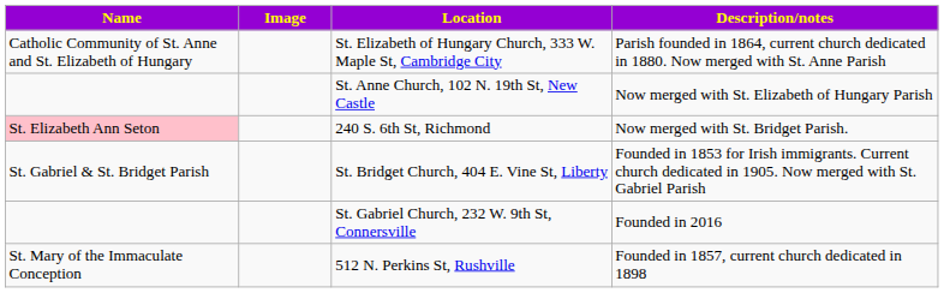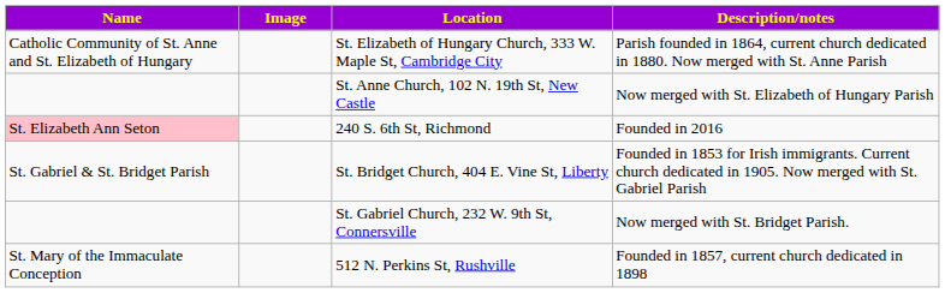 <table class="wikitable sortable" style="width:75%">
 <tr>
 <th style="background:darkviolet; color:yellow;" width="25%"><strong>Name</strong></th>
 <th style="background:darkviolet; color:yellow;" width="10%"><strong>Image</strong></th>
 <th style="background:darkviolet; color:yellow;" width="30%"><strong>Location</strong></th>
 <th style="background:darkviolet; color:yellow;" width="35%"><strong>Description/notes</strong></th>
 </tr>
 <tr>
 <td>Catholic Community of St. Anne and St. Elizabeth of Hungary</td>
 <td></td>
 <td>St. Elizabeth of Hungary Church, 333 W. Maple St, <a href='#'>Cambridge City</a></td>
 <td>Parish founded in 1864, current church dedicated in 1880. Now merged with St. Anne Parish</td>
 </tr>
 <tr>
 <td></td>
 <td></td>
 <td>St. Anne Church, 102 N. 19th St, <a href='#'>New Castle</a></td>
 <td>Now merged with St. Elizabeth of Hungary Parish</td>
 </tr>
 <tr>
 <td style="background: pink;">St. Elizabeth Ann Seton</td>
 <td></td>
 <td>240 S. 6th St, Richmond</td>
-<td>Now merged with St. Bridget Parish.</td>
+<td>Founded in 2016</td>
 </tr>
 <tr>
 <td>St. Gabriel & St. Bridget Parish</td>
 <td></td>
 <td>St. Bridget Church, 404 E. Vine St, <a href='#'>Liberty</a></td>
 <td>Founded in 1853 for Irish immigrants. Current church dedicated in 1905. Now merged with St. Gabriel Parish</td>
 </tr>
 <tr>
 <td></td>
 <td></td>
 <td>St. Gabriel Church, 232 W. 9th St, <a href='#'>Connersville</a></td>
-<td>Founded in 2016</td>
+<td>Now merged with St. Bridget Parish.</td>
 </tr>
 <tr>
 <td>St. Mary of the Immaculate Conception</td>
 <td></td>
 <td>512 N. Perkins St, <a href='#'>Rushville</a></td>
 <td>Founded in 1857, current church dedicated in 1898</td>
 </tr>
 </table>
